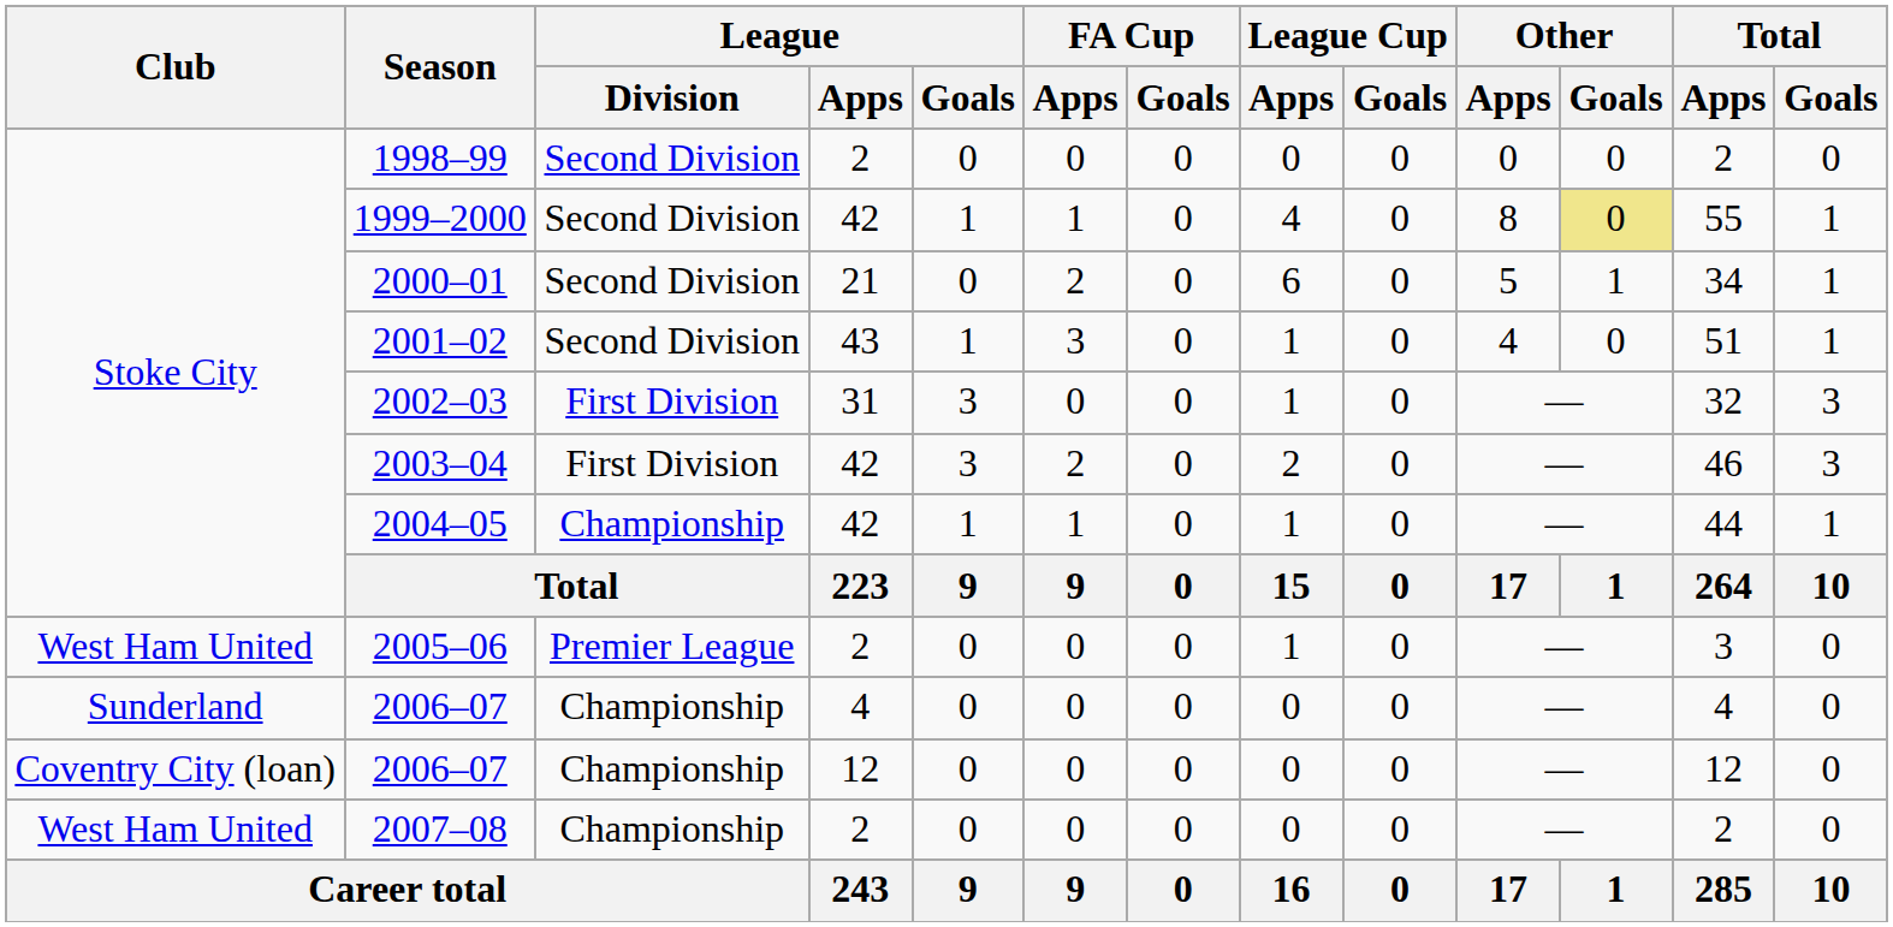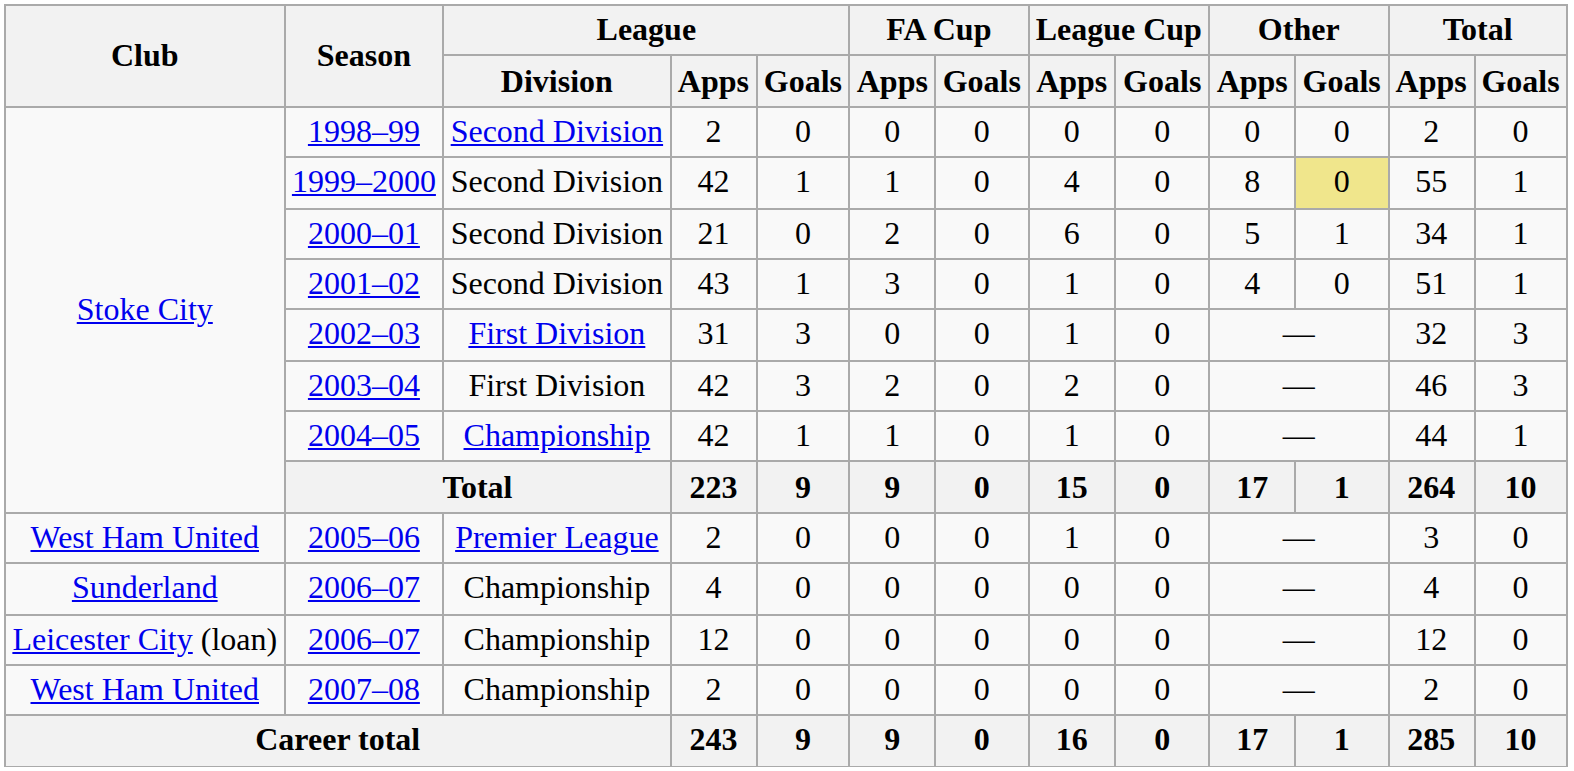 <table class="wikitable" style="text-align: center;">
 <tr>
 <th rowspan="2">Club</th>
 <th rowspan="2">Season</th>
 <th colspan="3">League</th>
 <th colspan="2">FA Cup</th>
 <th colspan="2">League Cup</th>
 <th colspan="2">Other</th>
 <th colspan="2">Total</th>
 </tr>
 <tr>
 <th>Division</th>
 <th>Apps</th>
 <th>Goals</th>
 <th>Apps</th>
 <th>Goals</th>
 <th>Apps</th>
 <th>Goals</th>
 <th>Apps</th>
 <th>Goals</th>
 <th>Apps</th>
 <th>Goals</th>
 </tr>
 <tr>
 <td rowspan="8"><a href='#'>Stoke City</a></td>
 <td><a href='#'>1998–99</a></td>
 <td><a href='#'>Second Division</a></td>
 <td>2</td>
 <td>0</td>
 <td>0</td>
 <td>0</td>
 <td>0</td>
 <td>0</td>
 <td>0</td>
 <td>0</td>
 <td>2</td>
 <td>0</td>
 </tr>
 <tr>
 <td><a href='#'>1999–2000</a></td>
 <td>Second Division</td>
 <td>42</td>
 <td>1</td>
 <td>1</td>
 <td>0</td>
 <td>4</td>
 <td>0</td>
 <td>8</td>
 <td style="background: khaki;">0</td>
 <td>55</td>
 <td>1</td>
 </tr>
 <tr>
 <td><a href='#'>2000–01</a></td>
 <td>Second Division</td>
 <td>21</td>
 <td>0</td>
 <td>2</td>
 <td>0</td>
 <td>6</td>
 <td>0</td>
 <td>5</td>
 <td>1</td>
 <td>34</td>
 <td>1</td>
 </tr>
 <tr>
 <td><a href='#'>2001–02</a></td>
 <td>Second Division</td>
 <td>43</td>
 <td>1</td>
 <td>3</td>
 <td>0</td>
 <td>1</td>
 <td>0</td>
 <td>4</td>
 <td>0</td>
 <td>51</td>
 <td>1</td>
 </tr>
 <tr>
 <td><a href='#'>2002–03</a></td>
 <td><a href='#'>First Division</a></td>
 <td>31</td>
 <td>3</td>
 <td>0</td>
 <td>0</td>
 <td>1</td>
 <td>0</td>
 <td colspan="2">—</td>
 <td>32</td>
 <td>3</td>
 </tr>
 <tr>
 <td><a href='#'>2003–04</a></td>
 <td>First Division</td>
 <td>42</td>
 <td>3</td>
 <td>2</td>
 <td>0</td>
 <td>2</td>
 <td>0</td>
 <td colspan="2">—</td>
 <td>46</td>
 <td>3</td>
 </tr>
 <tr>
 <td><a href='#'>2004–05</a></td>
 <td><a href='#'>Championship</a></td>
 <td>42</td>
 <td>1</td>
 <td>1</td>
 <td>0</td>
 <td>1</td>
 <td>0</td>
 <td colspan="2">—</td>
 <td>44</td>
 <td>1</td>
 </tr>
 <tr>
 <th colspan="2">Total</th>
 <th>223</th>
 <th>9</th>
 <th>9</th>
 <th>0</th>
 <th>15</th>
 <th>0</th>
 <th>17</th>
 <th>1</th>
 <th>264</th>
 <th>10</th>
 </tr>
 <tr>
 <td><a href='#'>West Ham United</a></td>
 <td><a href='#'>2005–06</a></td>
 <td><a href='#'>Premier League</a></td>
 <td>2</td>
 <td>0</td>
 <td>0</td>
 <td>0</td>
 <td>1</td>
 <td>0</td>
 <td colspan="2">—</td>
 <td>3</td>
 <td>0</td>
 </tr>
 <tr>
 <td><a href='#'>Sunderland</a></td>
 <td><a href='#'>2006–07</a></td>
 <td>Championship</td>
 <td>4</td>
 <td>0</td>
 <td>0</td>
 <td>0</td>
 <td>0</td>
 <td>0</td>
 <td colspan="2">—</td>
 <td>4</td>
 <td>0</td>
 </tr>
 <tr>
-<td><a href='#'>Coventry City</a> (loan)</td>
+<td><a href='#'>Leicester City</a> (loan)</td>
 <td><a href='#'>2006–07</a></td>
 <td>Championship</td>
 <td>12</td>
 <td>0</td>
 <td>0</td>
 <td>0</td>
 <td>0</td>
 <td>0</td>
 <td colspan="2">—</td>
 <td>12</td>
 <td>0</td>
 </tr>
 <tr>
 <td><a href='#'>West Ham United</a></td>
 <td><a href='#'>2007–08</a></td>
 <td>Championship</td>
 <td>2</td>
 <td>0</td>
 <td>0</td>
 <td>0</td>
 <td>0</td>
 <td>0</td>
 <td colspan="2">—</td>
 <td>2</td>
 <td>0</td>
 </tr>
 <tr>
 <th colspan="3">Career total</th>
 <th>243</th>
 <th>9</th>
 <th>9</th>
 <th>0</th>
 <th>16</th>
 <th>0</th>
 <th>17</th>
 <th>1</th>
 <th>285</th>
 <th>10</th>
 </tr>
 </table>
